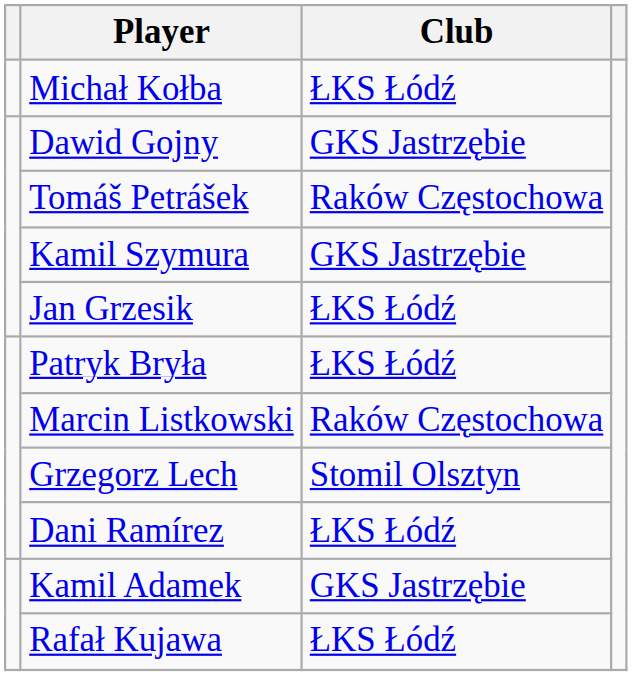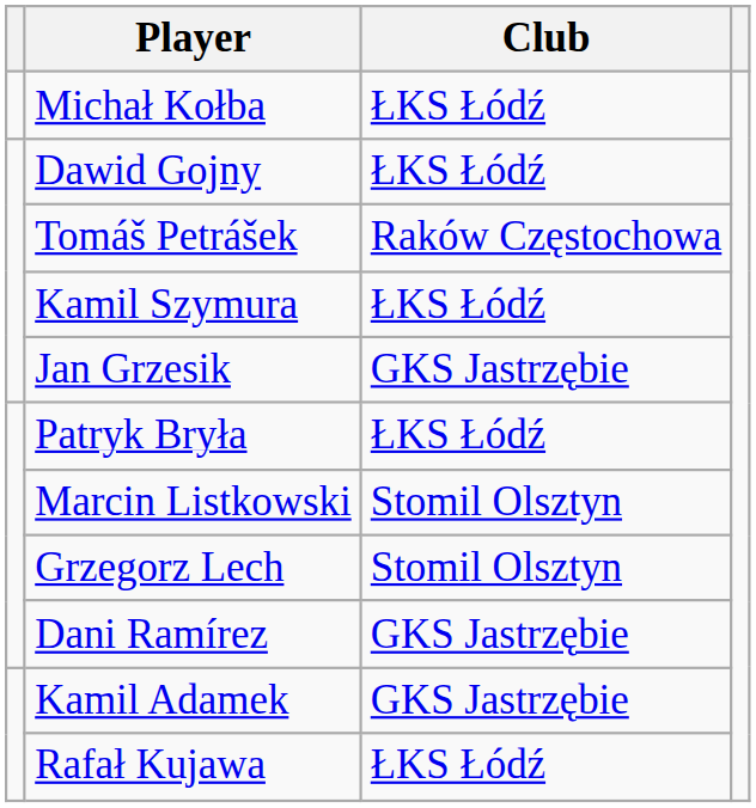 <table class="wikitable" style="text-align:center">
 <tr>
 <th></th>
 <th>Player</th>
 <th>Club</th>
 <th></th>
 </tr>
 <tr>
 <td></td>
 <td align=left> <a href='#'>Michał Kołba</a></td>
 <td align=left><a href='#'>ŁKS Łódź</a></td>
 <td rowspan=11></td>
 </tr>
 <tr>
 <td rowspan=4></td>
 <td align=left> <a href='#'>Dawid Gojny</a></td>
-<td align=left><a href='#'>GKS Jastrzębie</a></td>
+<td align=left><a href='#'>ŁKS Łódź</a></td>
 </tr>
 <tr>
 <td align=left> <a href='#'>Tomáš Petrášek</a></td>
 <td align=left><a href='#'>Raków Częstochowa</a></td>
 </tr>
 <tr>
 <td align=left> <a href='#'>Kamil Szymura</a></td>
-<td align=left><a href='#'>GKS Jastrzębie</a></td>
+<td align=left><a href='#'>ŁKS Łódź</a></td>
 </tr>
 <tr>
 <td align=left> <a href='#'>Jan Grzesik</a></td>
-<td align=left><a href='#'>ŁKS Łódź</a></td>
+<td align=left><a href='#'>GKS Jastrzębie</a></td>
 </tr>
 <tr>
 <td rowspan=4></td>
 <td align=left> <a href='#'>Patryk Bryła</a></td>
 <td align=left><a href='#'>ŁKS Łódź</a></td>
 </tr>
 <tr>
 <td align=left> <a href='#'>Marcin Listkowski</a></td>
-<td align=left><a href='#'>Raków Częstochowa</a></td>
+<td align=left><a href='#'>Stomil Olsztyn</a></td>
 </tr>
 <tr>
 <td align=left> <a href='#'>Grzegorz Lech</a></td>
 <td align=left><a href='#'>Stomil Olsztyn</a></td>
 </tr>
 <tr>
 <td align=left> <a href='#'>Dani Ramírez</a></td>
-<td align=left><a href='#'>ŁKS Łódź</a></td>
+<td align=left><a href='#'>GKS Jastrzębie</a></td>
 </tr>
 <tr>
 <td rowspan=2></td>
 <td align=left> <a href='#'>Kamil Adamek</a></td>
 <td align=left><a href='#'>GKS Jastrzębie</a></td>
 </tr>
 <tr>
 <td align=left> <a href='#'>Rafał Kujawa</a></td>
 <td align=left><a href='#'>ŁKS Łódź</a></td>
 </tr>
 </table>
